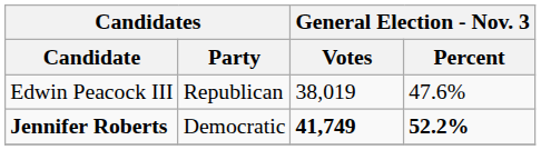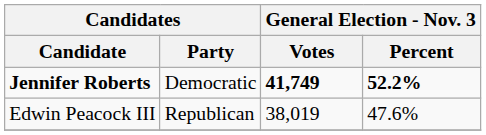 <table class=wikitable>
 <tr>
 <th colspan=2>Candidates</th>
 <th colspan=2>General Election - Nov. 3</th>
 </tr>
 <tr>
 <th>Candidate</th>
 <th>Party</th>
 <th>Votes</th>
 <th>Percent</th>
 </tr>
 <tr>
+<td><strong>Jennifer Roberts</strong></td>
+<td>Democratic</td>
+<td><strong>41,749</strong></td>
+<td><strong>52.2%</strong></td>
+</tr>
+<tr>
 <td>Edwin Peacock III</td>
 <td>Republican</td>
 <td>38,019</td>
 <td>47.6%</td>
 </tr>
 <tr>
-<td><strong>Jennifer Roberts</strong></td>
-<td>Democratic</td>
-<td><strong>41,749</strong></td>
-<td><strong>52.2%</strong></td>
-</tr>
-<tr>
 </tr>
 </table>
